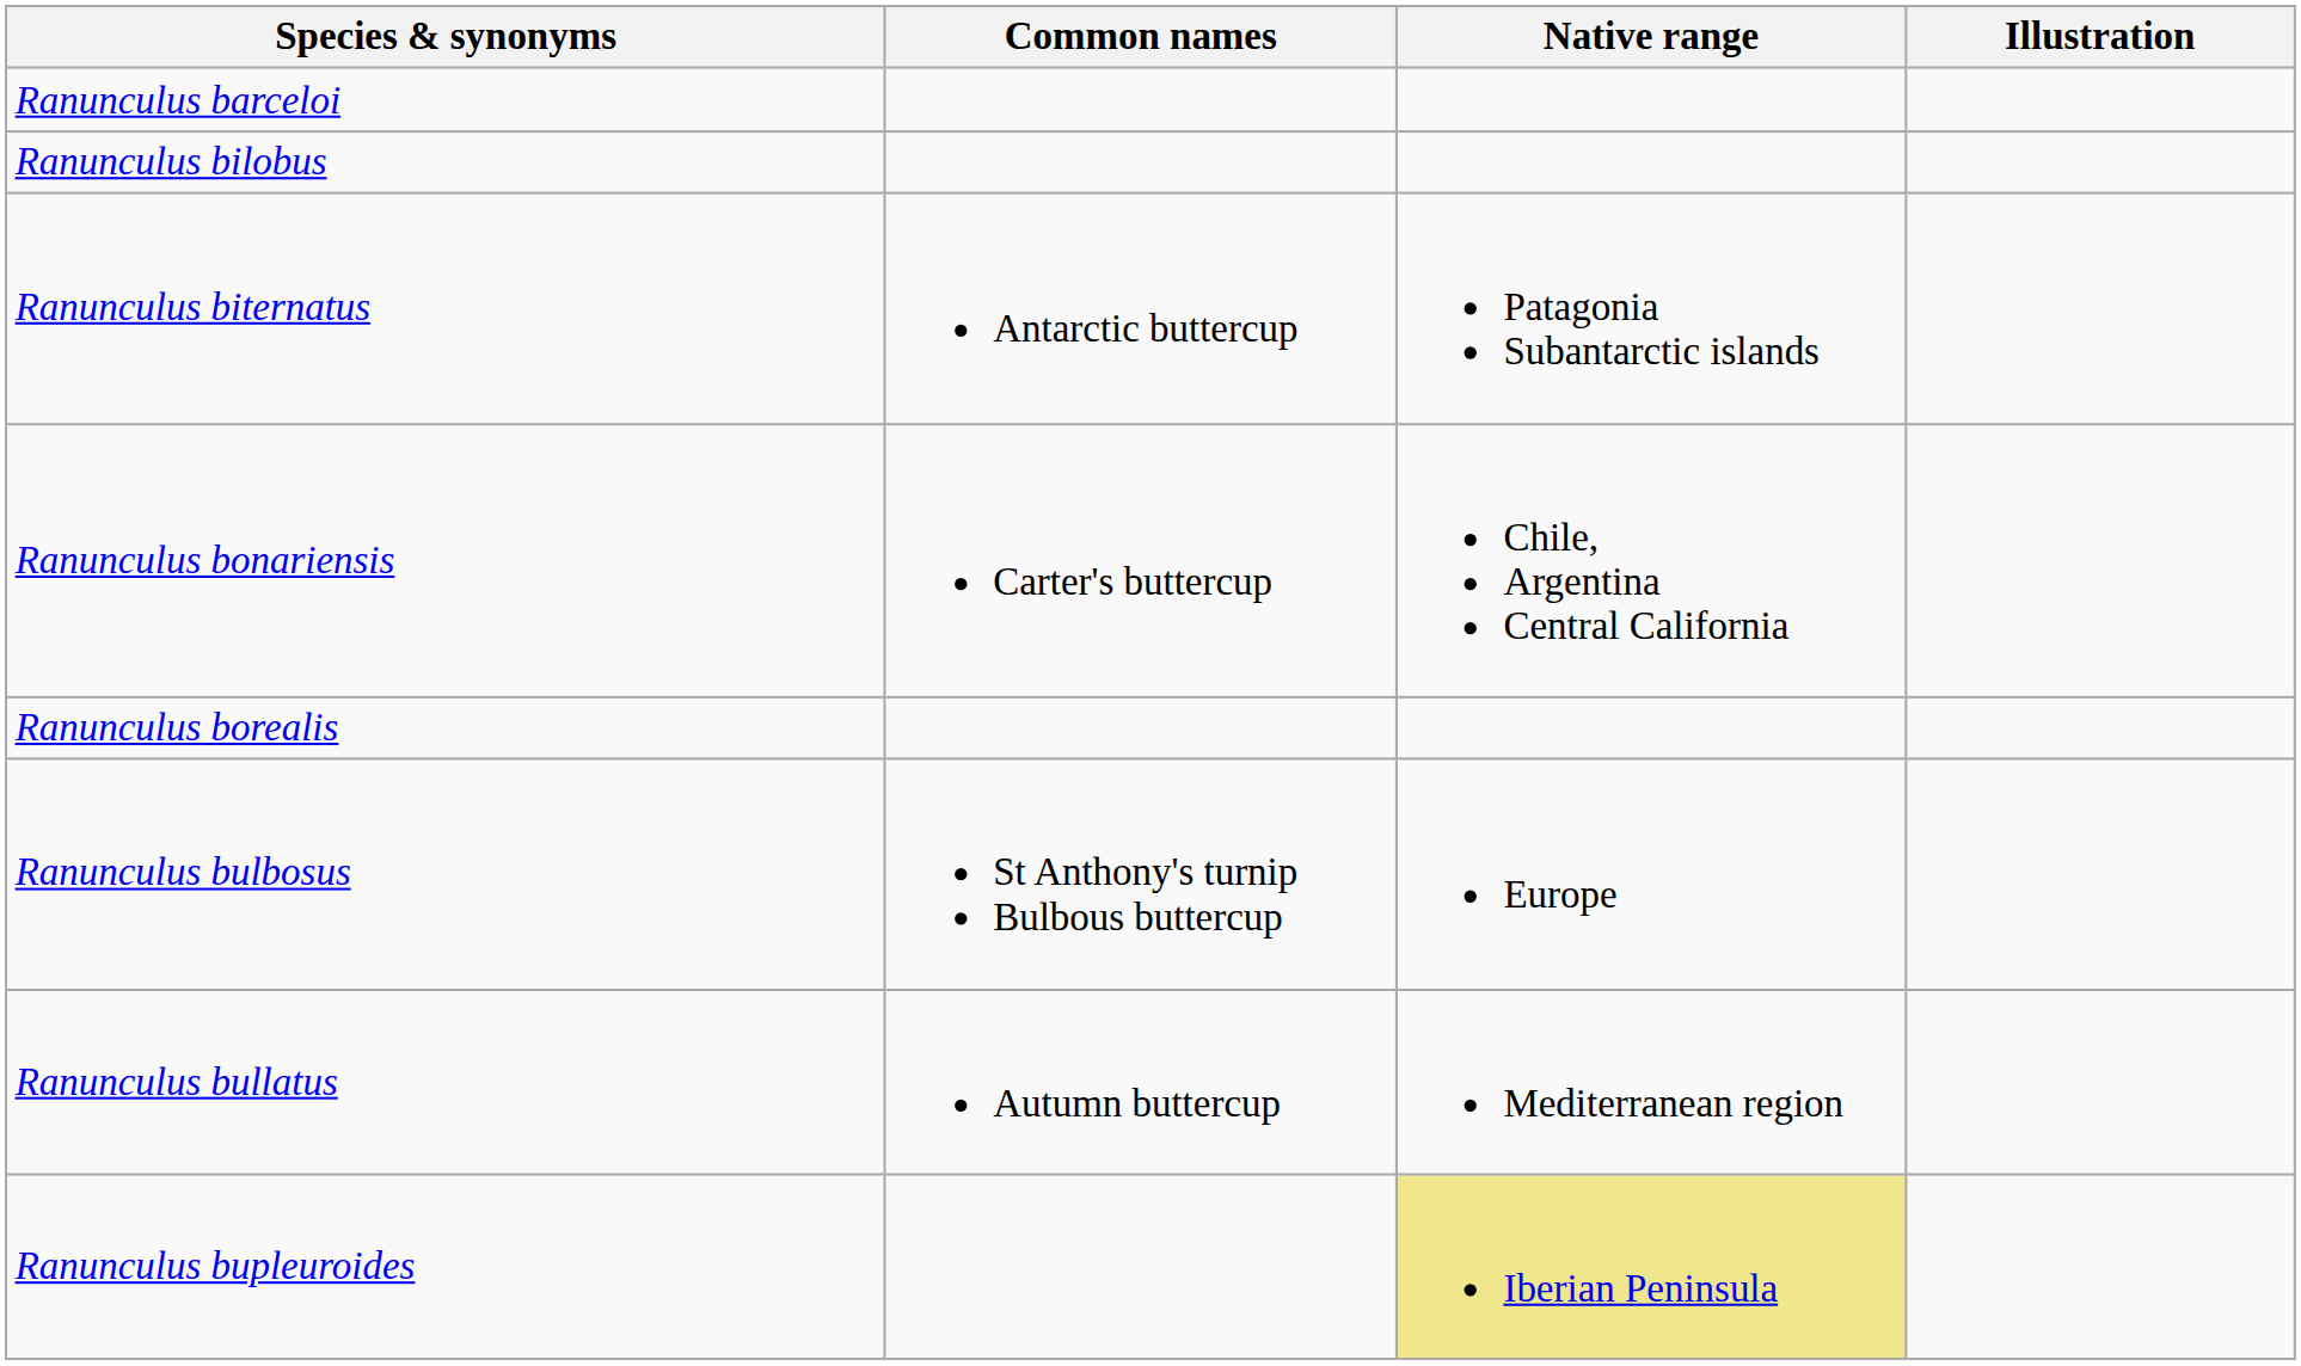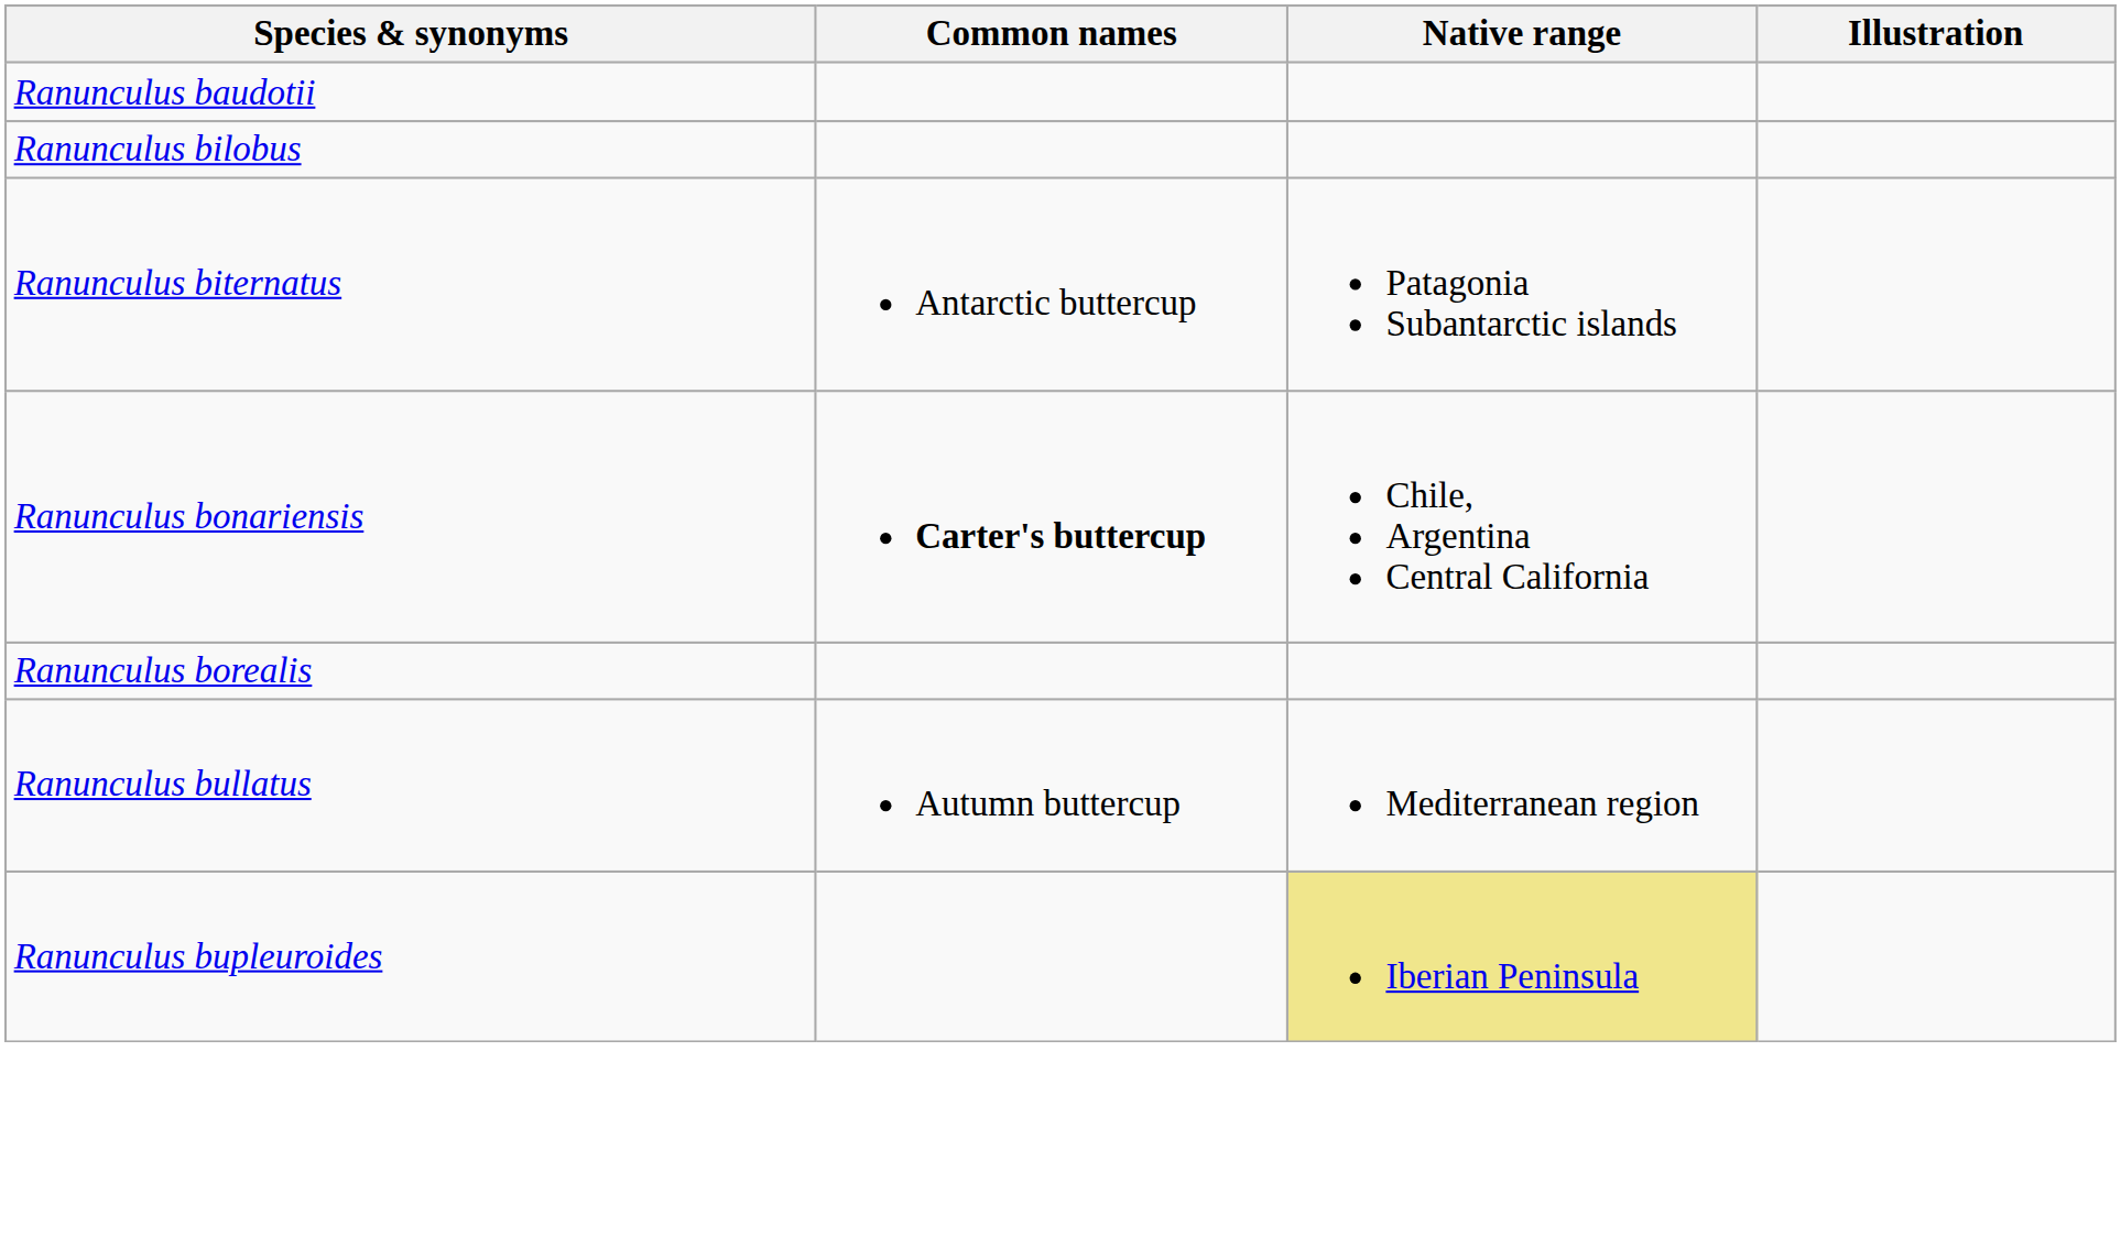 <table class="wikitable">
 <tr>
 <th width=350>Species & synonyms</th>
 <th width=200>Common names</th>
 <th width=200>Native range</th>
 <th width=150>Illustration</th>
 </tr>
 <tr>
-<td><em><a href='#'>Ranunculus barceloi</a></em> </td>
+<td><em><a href='#'>Ranunculus baudotii</a></em></td>
 <td></td>
 <td></td>
 <td></td>
 </tr>
 <tr>
 <td><em><a href='#'>Ranunculus bilobus</a></em> </td>
 <td></td>
 <td></td>
 <td></td>
 </tr>
 <tr>
 <td><em><a href='#'>Ranunculus biternatus</a></em> </td>
 <td><br><ul><li>Antarctic buttercup</li></ul></td>
 <td><br><ul><li>Patagonia</li><li>Subantarctic islands</li></ul></td>
 <td></td>
 </tr>
 <tr>
 <td><em><a href='#'>Ranunculus bonariensis</a></em> </td>
-<td><br><ul><li>Carter's buttercup</li></ul></td>
+<td><strong><br><ul><li>Carter's buttercup</li></ul></strong></td>
 <td><br><ul><li>Chile,</li><li>Argentina</li><li>Central California</li></ul></td>
 <td></td>
 </tr>
 <tr>
 <td><em><a href='#'>Ranunculus borealis</a></em> </td>
 <td></td>
 <td></td>
-<td></td>
-</tr>
-<tr>
-<td><em><a href='#'>Ranunculus bulbosus</a></em> </td>
-<td><br><ul><li>St Anthony's turnip</li><li>Bulbous buttercup</li></ul></td>
-<td><br><ul><li>Europe</li></ul></td>
 <td></td>
 </tr>
 <tr>
 <td><em><a href='#'>Ranunculus bullatus</a></em></td>
 <td><br><ul><li>Autumn buttercup</li></ul></td>
 <td><br><ul><li>Mediterranean region</li></ul></td>
 <td></td>
 </tr>
 <tr>
 <td><em><a href='#'>Ranunculus bupleuroides</a></em></td>
 <td></td>
 <td style="background: khaki;"><br><ul><li><a href='#'>Iberian Peninsula</a></li></ul></td>
 <td></td>
 </tr>
 </table>
